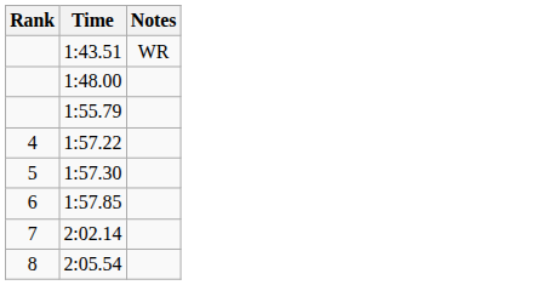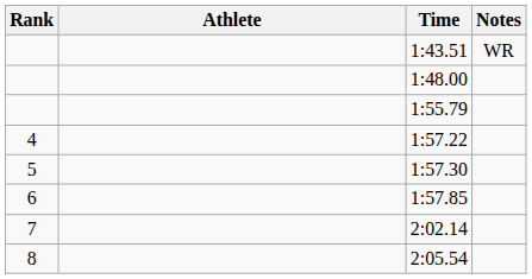 <table class="wikitable" style="text-align:center">
 <tr>
 <th>Rank</th>
+<th Style="width:18em">Athlete</th>
 <th>Time</th>
 <th>Notes</th>
 </tr>
 <tr>
 <td></td>
+<td style="text-align:left"></td>
 <td>1:43.51</td>
 <td>WR</td>
 </tr>
 <tr>
 <td></td>
+<td style="text-align:left"></td>
 <td>1:48.00</td>
 <td></td>
 </tr>
 <tr>
 <td></td>
+<td style="text-align:left"></td>
 <td>1:55.79</td>
 <td></td>
 </tr>
 <tr>
 <td>4</td>
+<td style="text-align:left"></td>
 <td>1:57.22</td>
 <td></td>
 </tr>
 <tr>
 <td>5</td>
+<td style="text-align:left"></td>
 <td>1:57.30</td>
 <td></td>
 </tr>
 <tr>
 <td>6</td>
+<td style="text-align:left"></td>
 <td>1:57.85</td>
 <td></td>
 </tr>
 <tr>
 <td>7</td>
+<td style="text-align:left"></td>
 <td>2:02.14</td>
 <td></td>
 </tr>
 <tr>
 <td>8</td>
+<td style="text-align:left"></td>
 <td>2:05.54</td>
 <td></td>
 </tr>
 </table>
